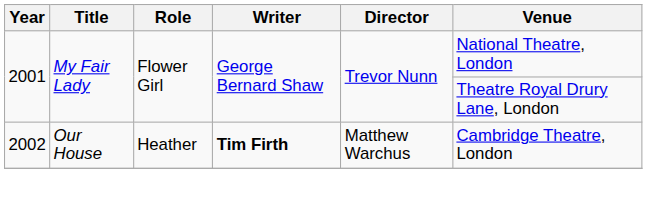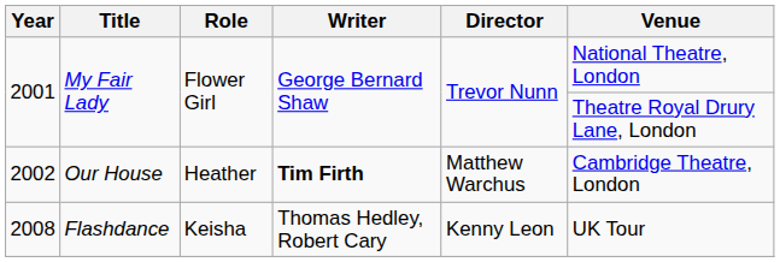 <table class="wikitable sortable">
 <tr>
 <th>Year</th>
 <th>Title</th>
 <th>Role</th>
 <th>Writer</th>
 <th>Director</th>
 <th>Venue</th>
 </tr>
 <tr>
 <td rowspan=2>2001</td>
 <td rowspan=2><em><a href='#'>My Fair Lady</a></em></td>
 <td rowspan=2>Flower Girl</td>
 <td rowspan=2><a href='#'>George Bernard Shaw</a></td>
 <td rowspan=2><a href='#'>Trevor Nunn</a></td>
 <td><a href='#'>National Theatre</a>, <a href='#'>London</a></td>
 </tr>
 <tr>
 <td><a href='#'>Theatre Royal Drury Lane</a>, London</td>
 </tr>
 <tr>
 <td>2002</td>
 <td><em>Our House</em></td>
 <td>Heather</td>
 <td><strong>Tim Firth</strong></td>
 <td>Matthew Warchus</td>
 <td><a href='#'>Cambridge Theatre</a>, London</td>
 </tr>
 <tr>
+<td>2008</td>
+<td><em>Flashdance</em></td>
+<td>Keisha</td>
+<td>Thomas Hedley, Robert Cary</td>
+<td>Kenny Leon</td>
+<td>UK Tour</td>
+</tr>
+<tr>
 </tr>
 </table>
